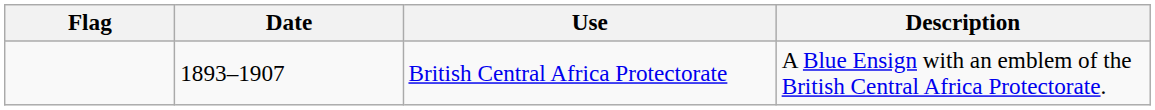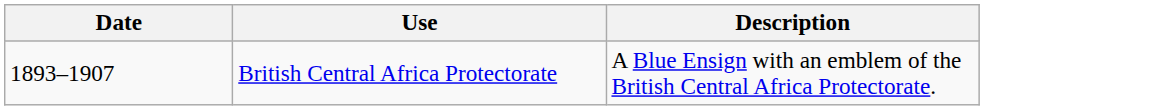 <table class="wikitable">
 <tr style="background:#efefef;">
-<th style="width:110px;">Flag</th>
 <th style="width:150px;">Date</th>
 <th style="width:250px;">Use</th>
 <th style="width:250px;">Description</th>
 </tr>
 <tr>
-<td></td>
 <td>1893–1907</td>
 <td><a href='#'>British Central Africa Protectorate</a></td>
 <td>A <a href='#'>Blue Ensign</a> with an emblem of the <a href='#'>British Central Africa Protectorate</a>.</td>
 </tr>
 </table>
